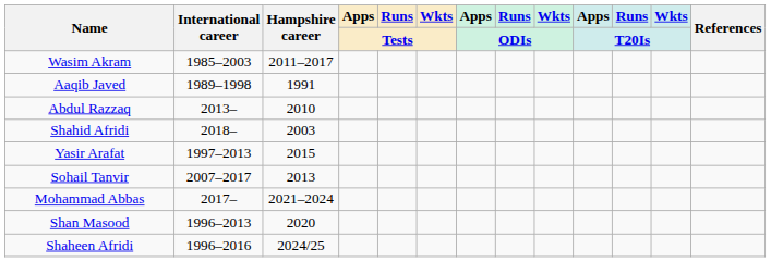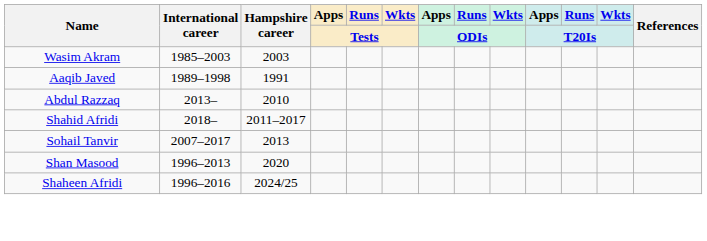 <table class="wikitable sortable" style="text-align: center;">
 <tr>
 <th style="width:180px" rowspan="2">Name</th>
 <th rowspan="2">International<br>career</th>
 <th rowspan="2">Hampshire<br>career</th>
 <th style="background:#faecc8">Apps</th>
 <th style="background:#faecc8"><a href='#'>Runs</a></th>
 <th style="background:#faecc8"><a href='#'>Wkts</a></th>
 <th style="background:#cef2e0">Apps</th>
 <th style="background:#cef2e0"><a href='#'>Runs</a></th>
 <th style="background:#cef2e0"><a href='#'>Wkts</a></th>
 <th style="background:#CFECEC">Apps</th>
 <th style="background:#CFECEC"><a href='#'>Runs</a></th>
 <th style="background:#CFECEC"><a href='#'>Wkts</a></th>
 <th class="unsortable" rowspan="2">References</th>
 </tr>
 <tr class="unsortable">
 <th colspan="3" style="background:#faecc8"><a href='#'>Tests</a></th>
 <th colspan="3" style="background:#cef2e0"><a href='#'>ODIs</a></th>
 <th colspan="3" style="background:#CFECEC"><a href='#'>T20Is</a></th>
 </tr>
 <tr>
 <td><a href='#'>Wasim Akram</a></td>
 <td>1985–2003</td>
-<td>2011–2017</td>
+<td>2003</td>
 <td></td>
 <td></td>
 <td></td>
 <td></td>
 <td></td>
 <td></td>
 <td></td>
 <td></td>
 <td></td>
 <td></td>
 </tr>
 <tr>
 <td><a href='#'>Aaqib Javed</a></td>
 <td>1989–1998</td>
 <td>1991</td>
 <td></td>
 <td></td>
 <td></td>
 <td></td>
 <td></td>
 <td></td>
 <td></td>
 <td></td>
 <td></td>
 <td></td>
 </tr>
 <tr>
 <td><a href='#'>Abdul Razzaq</a></td>
 <td>2013–</td>
 <td>2010</td>
 <td></td>
 <td></td>
 <td></td>
 <td></td>
 <td></td>
 <td></td>
 <td></td>
 <td></td>
 <td></td>
 <td></td>
 </tr>
 <tr>
 <td><a href='#'>Shahid Afridi</a></td>
 <td>2018–</td>
-<td>2003</td>
-<td></td>
-<td></td>
-<td></td>
-<td></td>
-<td></td>
-<td></td>
-<td></td>
-<td></td>
-<td></td>
-<td></td>
-</tr>
-<tr>
-<td><a href='#'>Yasir Arafat</a></td>
-<td>1997–2013</td>
-<td>2015</td>
+<td>2011–2017</td>
 <td></td>
 <td></td>
 <td></td>
 <td></td>
 <td></td>
 <td></td>
 <td></td>
 <td></td>
 <td></td>
 <td></td>
 </tr>
 <tr>
 <td><a href='#'>Sohail Tanvir</a></td>
 <td>2007–2017</td>
 <td>2013</td>
-<td></td>
-<td></td>
-<td></td>
-<td></td>
-<td></td>
-<td></td>
-<td></td>
-<td></td>
-<td></td>
-<td></td>
-</tr>
-<tr>
-<td><a href='#'>Mohammad Abbas</a></td>
-<td>2017–</td>
-<td>2021–2024</td>
 <td></td>
 <td></td>
 <td></td>
 <td></td>
 <td></td>
 <td></td>
 <td></td>
 <td></td>
 <td></td>
 <td></td>
 </tr>
 <tr>
 <td><a href='#'>Shan Masood</a></td>
 <td>1996–2013</td>
 <td>2020</td>
 <td></td>
 <td></td>
 <td></td>
 <td></td>
 <td></td>
 <td></td>
 <td></td>
 <td></td>
 <td></td>
 <td></td>
 </tr>
 <tr>
 <td><a href='#'>Shaheen Afridi</a></td>
 <td>1996–2016</td>
 <td>2024/25</td>
 <td></td>
 <td></td>
 <td></td>
 <td></td>
 <td></td>
 <td></td>
 <td></td>
 <td></td>
 <td></td>
 <td></td>
 </tr>
 </table>
